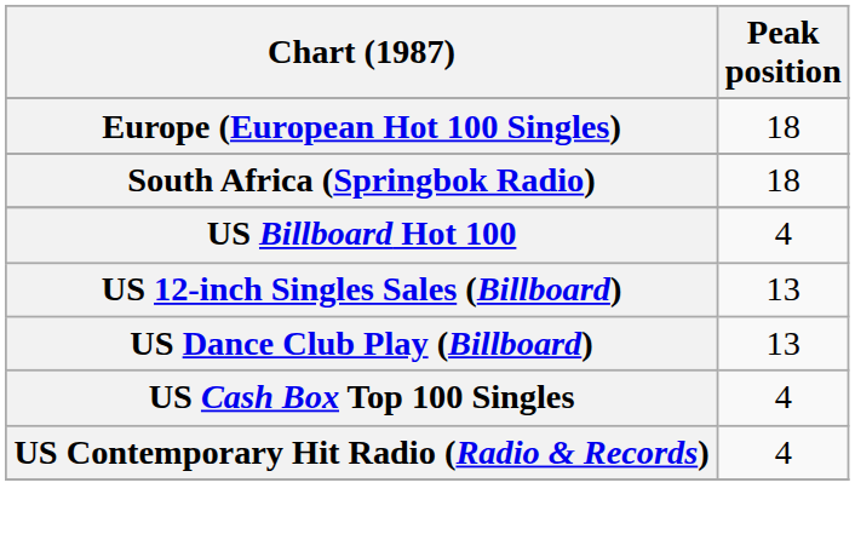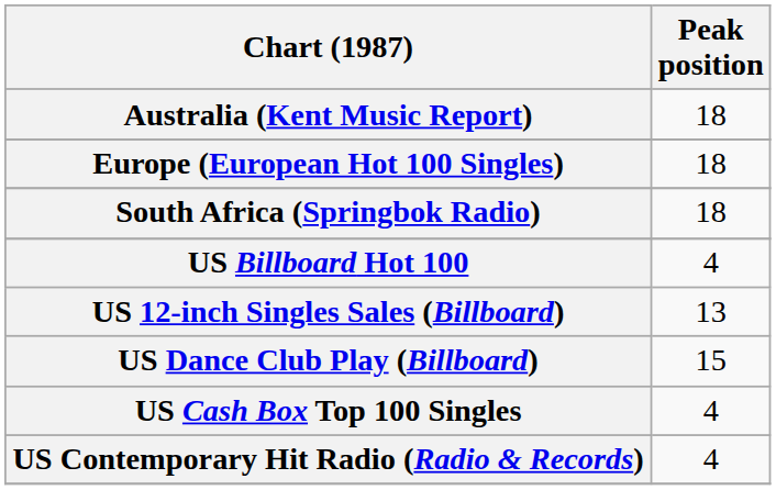 <table class="wikitable sortable plainrowheaders" style="text-align:center">
 <tr>
 <th scope="col">Chart (1987)</th>
 <th scope="col">Peak<br>position</th>
+</tr>
+<tr>
+<th scope="row">Australia (<a href='#'>Kent Music Report</a>)</th>
+<td>18</td>
 </tr>
 <tr>
 </tr>
 <tr>
 </tr>
 <tr>
 <th scope="row">Europe (<a href='#'>European Hot 100 Singles</a>)</th>
 <td>18</td>
 </tr>
 <tr>
 </tr>
 <tr>
 </tr>
 <tr>
 </tr>
 <tr>
 </tr>
 <tr>
 <th scope="row">South Africa (<a href='#'>Springbok Radio</a>)</th>
 <td>18</td>
 </tr>
 <tr>
 </tr>
 <tr>
 </tr>
 <tr>
 </tr>
 <tr>
 <th scope="row">US <a href='#'><em>Billboard</em> Hot 100</a></th>
 <td>4</td>
 </tr>
 <tr>
 <th scope="row">US <a href='#'>12-inch Singles Sales</a> (<em><a href='#'>Billboard</a></em>)</th>
 <td>13</td>
 </tr>
 <tr>
 <th scope="row">US <a href='#'>Dance Club Play</a> (<em><a href='#'>Billboard</a></em>)</th>
-<td>13</td>
+<td>15</td>
 </tr>
 <tr>
 <th scope="row">US <em><a href='#'>Cash Box</a></em> Top 100 Singles</th>
 <td>4</td>
 </tr>
 <tr>
 <th scope="row">US Contemporary Hit Radio (<em><a href='#'>Radio & Records</a></em>)</th>
 <td>4</td>
 </tr>
 <tr>
 </tr>
 </table>
